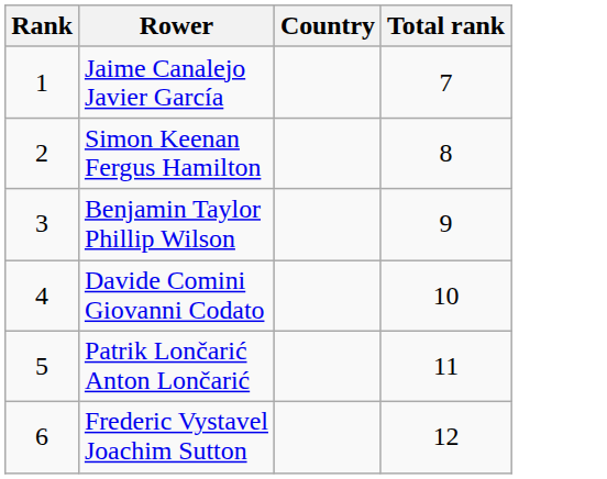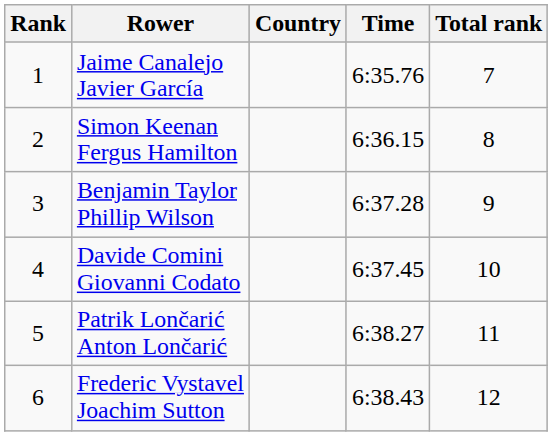 <table class="wikitable" style="text-align:center">
 <tr>
 <th>Rank</th>
 <th>Rower</th>
 <th>Country</th>
+<th>Time</th>
 <th>Total rank</th>
 </tr>
 <tr>
 <td>1</td>
 <td align="left"><a href='#'>Jaime Canalejo</a><br><a href='#'>Javier García</a></td>
 <td align="left"></td>
+<td>6:35.76</td>
 <td>7</td>
 </tr>
 <tr>
 <td>2</td>
 <td align="left"><a href='#'>Simon Keenan</a><br><a href='#'>Fergus Hamilton</a></td>
 <td align="left"></td>
+<td>6:36.15</td>
 <td>8</td>
 </tr>
 <tr>
 <td>3</td>
 <td align="left"><a href='#'>Benjamin Taylor</a><br><a href='#'>Phillip Wilson</a></td>
 <td align="left"></td>
+<td>6:37.28</td>
 <td>9</td>
 </tr>
 <tr>
 <td>4</td>
 <td align="left"><a href='#'>Davide Comini</a><br><a href='#'>Giovanni Codato</a></td>
 <td align="left"></td>
+<td>6:37.45</td>
 <td>10</td>
 </tr>
 <tr>
 <td>5</td>
 <td align="left"><a href='#'>Patrik Lončarić</a><br><a href='#'>Anton Lončarić</a></td>
 <td align="left"></td>
+<td>6:38.27</td>
 <td>11</td>
 </tr>
 <tr>
 <td>6</td>
 <td align="left"><a href='#'>Frederic Vystavel</a><br><a href='#'>Joachim Sutton</a></td>
 <td align="left"></td>
+<td>6:38.43</td>
 <td>12</td>
 </tr>
 </table>
